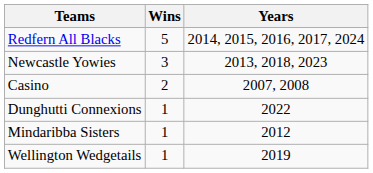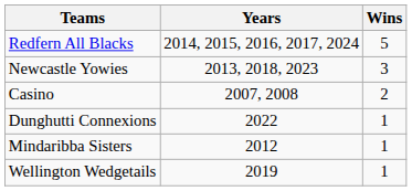 <table class="wikitable sortable" style="text-align: center">
 <tr>
 <th>Teams</th>
+<th>Years</th>
 <th>Wins</th>
-<th>Years</th>
 </tr>
 <tr>
 <td style="text-align:left;"><a href='#'>Redfern All Blacks</a></td>
+<td>2014, 2015, 2016, 2017, 2024</td>
 <td>5</td>
-<td>2014, 2015, 2016, 2017, 2024</td>
 </tr>
 <tr>
 <td style="text-align:left;">Newcastle Yowies</td>
+<td>2013, 2018, 2023</td>
 <td>3</td>
-<td>2013, 2018, 2023</td>
 </tr>
 <tr>
 <td style="text-align:left;">Casino</td>
+<td>2007, 2008</td>
 <td>2</td>
-<td>2007, 2008</td>
 </tr>
 <tr>
 <td style="text-align:left;">Dunghutti Connexions</td>
+<td>2022</td>
 <td>1</td>
-<td>2022</td>
 </tr>
 <tr>
 <td style="text-align:left;">Mindaribba Sisters</td>
+<td>2012</td>
 <td>1</td>
-<td>2012</td>
 </tr>
 <tr>
 <td style="text-align:left;">Wellington Wedgetails</td>
+<td>2019</td>
 <td>1</td>
-<td>2019</td>
 </tr>
 </table>
